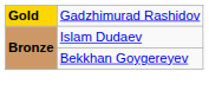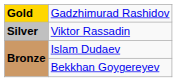 <table class="wikitable">
 <tr>
 <td bgcolor="gold"><strong>Gold</strong></td>
 <td> <a href='#'>Gadzhimurad Rashidov</a></td>
+</tr>
+<tr>
+<td bgcolor="silver"><strong>Silver</strong></td>
+<td> <a href='#'>Viktor Rassadin</a></td>
 </tr>
 <tr>
 <td rowspan="2" bgcolor="#cc9966"><strong>Bronze</strong></td>
 <td> <a href='#'>Islam Dudaev</a></td>
 </tr>
 <tr>
 <td> <a href='#'>Bekkhan Goygereyev</a></td>
 </tr>
 </table>
